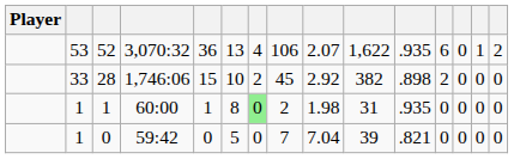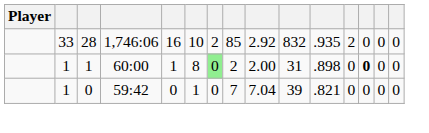 <table class="wikitable sortable" style="text-align:center;">
 <tr>
 <th>Player</th>
 <th></th>
 <th></th>
 <th></th>
 <th></th>
 <th></th>
 <th></th>
 <th></th>
 <th></th>
 <th></th>
 <th></th>
 <th></th>
 <th></th>
 <th></th>
 <th></th>
 </tr>
 <tr>
 <td style="text-align:left;"></td>
-<td>53</td>
-<td>52</td>
-<td>3,070:32</td>
-<td>36</td>
-<td>13</td>
-<td>4</td>
-<td>106</td>
-<td>2.07</td>
-<td>1,622</td>
-<td>.935</td>
-<td>6</td>
-<td>0</td>
-<td>1</td>
-<td>2</td>
-</tr>
-<tr>
-<td style="text-align:left;"></td>
 <td>33</td>
 <td>28</td>
 <td>1,746:06</td>
-<td>15</td>
+<td>16</td>
 <td>10</td>
 <td>2</td>
-<td>45</td>
+<td>85</td>
 <td>2.92</td>
-<td>382</td>
-<td>.898</td>
+<td>832</td>
+<td>.935</td>
 <td>2</td>
 <td>0</td>
 <td>0</td>
 <td>0</td>
 </tr>
 <tr>
 <td style="text-align:left;"></td>
 <td>1</td>
 <td>1</td>
 <td>60:00</td>
 <td>1</td>
 <td>8</td>
 <td style="background: lightgreen;">0</td>
 <td>2</td>
-<td>1.98</td>
+<td>2.00</td>
 <td>31</td>
-<td>.935</td>
+<td>.898</td>
 <td>0</td>
-<td>0</td>
+<td><strong>0</strong></td>
 <td>0</td>
 <td>0</td>
 </tr>
 <tr>
 <td style="text-align:left;"></td>
 <td>1</td>
 <td>0</td>
 <td>59:42</td>
 <td>0</td>
-<td>5</td>
+<td>1</td>
 <td>0</td>
 <td>7</td>
 <td>7.04</td>
 <td>39</td>
 <td>.821</td>
 <td>0</td>
 <td>0</td>
 <td>0</td>
 <td>0</td>
 </tr>
 </table>
